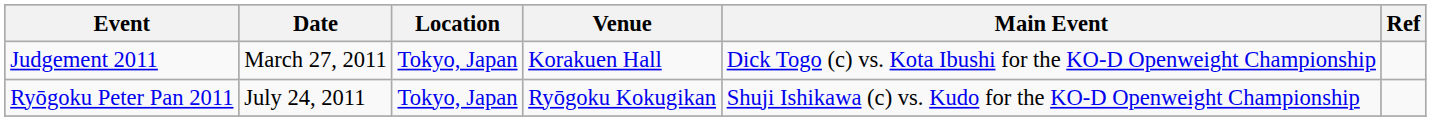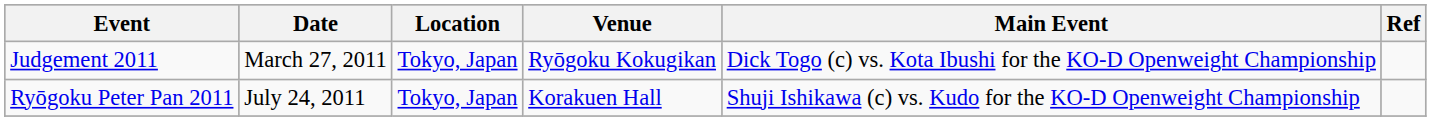 <table class="wikitable" style="font-size:85%;">
 <tr>
 <th>Event</th>
 <th>Date</th>
 <th>Location</th>
 <th>Venue</th>
 <th>Main Event</th>
 <th>Ref</th>
 </tr>
 <tr>
 <td><a href='#'>Judgement 2011</a></td>
 <td>March 27, 2011</td>
 <td><a href='#'>Tokyo, Japan</a></td>
-<td><a href='#'>Korakuen Hall</a></td>
+<td><a href='#'>Ryōgoku Kokugikan</a></td>
 <td><a href='#'>Dick Togo</a> (c) vs. <a href='#'>Kota Ibushi</a> for the <a href='#'>KO-D Openweight Championship</a></td>
 <td></td>
 </tr>
 <tr>
 <td><a href='#'>Ryōgoku Peter Pan 2011</a></td>
 <td>July 24, 2011</td>
 <td><a href='#'>Tokyo, Japan</a></td>
-<td><a href='#'>Ryōgoku Kokugikan</a></td>
+<td><a href='#'>Korakuen Hall</a></td>
 <td><a href='#'>Shuji Ishikawa</a> (c) vs. <a href='#'>Kudo</a> for the <a href='#'>KO-D Openweight Championship</a></td>
 <td></td>
 </tr>
 </table>
